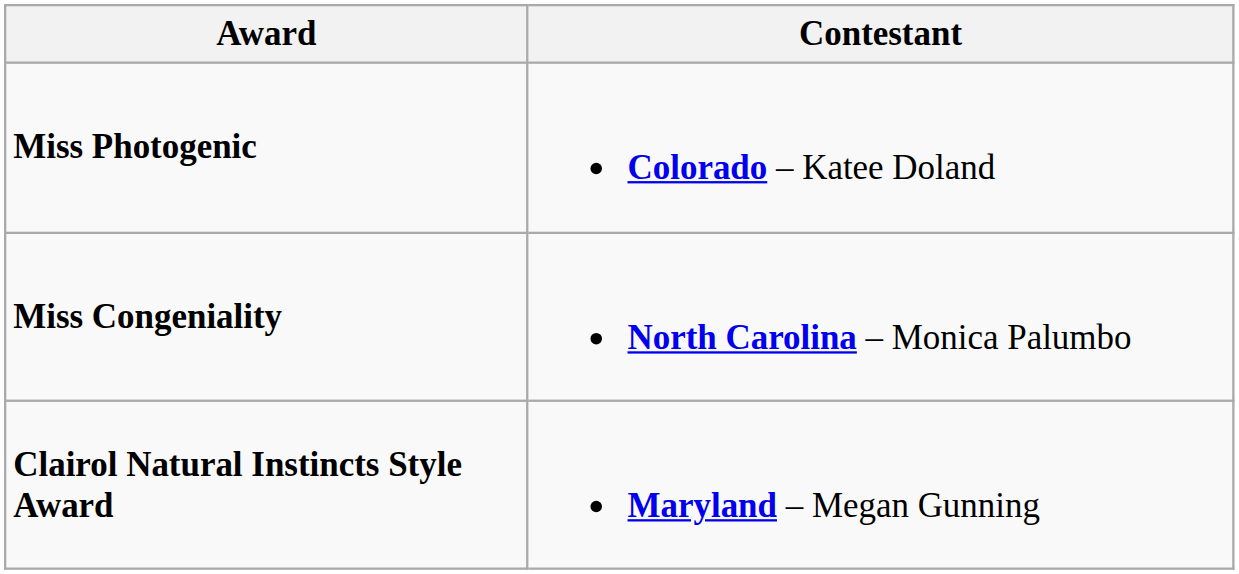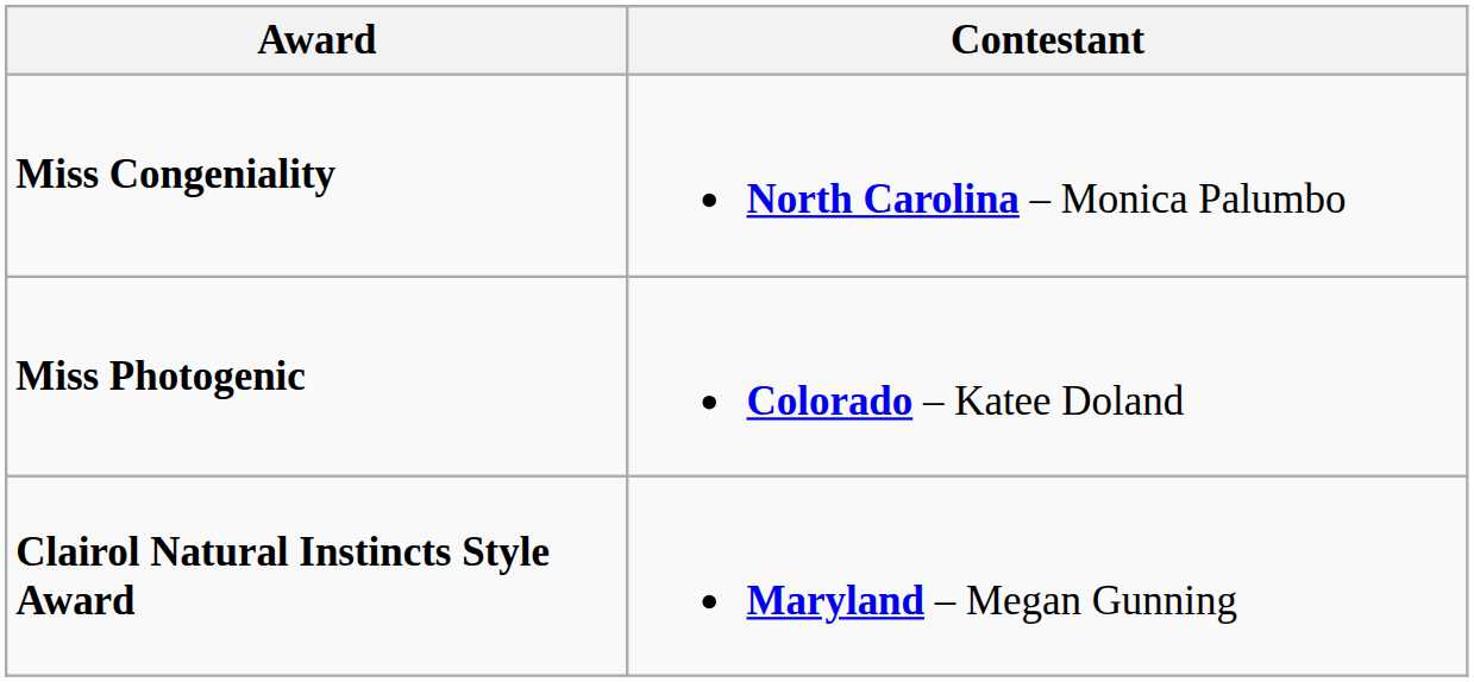 <table class="wikitable sortable" style="font-size:95%;">
 <tr>
 <th width="220">Award</th>
 <th width="300">Contestant</th>
 </tr>
 <tr>
+<td><strong>Miss Congeniality</strong></td>
+<td><br><ul><li><strong> <a href='#'>North Carolina</a></strong> – Monica Palumbo</li></ul></td>
+</tr>
+<tr>
 <td><strong>Miss Photogenic</strong></td>
 <td><br><ul><li><strong> <a href='#'>Colorado</a></strong> – Katee Doland</li></ul></td>
-</tr>
-<tr>
-<td><strong>Miss Congeniality</strong></td>
-<td><br><ul><li><strong> <a href='#'>North Carolina</a></strong> – Monica Palumbo</li></ul></td>
 </tr>
 <tr>
 <td><strong>Clairol Natural Instincts Style Award</strong></td>
 <td><br><ul><li><strong> <a href='#'>Maryland</a></strong> – Megan Gunning</li></ul></td>
 </tr>
 </table>
